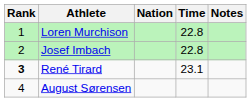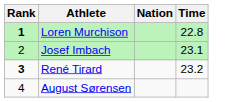 <table class="wikitable sortable" style="text-align:center">
 <tr>
 <th>Rank</th>
 <th>Athlete</th>
 <th>Nation</th>
 <th>Time</th>
-<th>Notes</th>
 </tr>
 <tr bgcolor=bbf3bb>
-<td>1</td>
+<td><strong>1</strong></td>
 <td align=left><a href='#'>Loren Murchison</a></td>
 <td align=left></td>
 <td>22.8</td>
-<td></td>
 </tr>
 <tr bgcolor=bbf3bb>
 <td>2</td>
 <td align=left><a href='#'>Josef Imbach</a></td>
 <td align=left></td>
-<td>22.8</td>
-<td></td>
+<td>23.1</td>
 </tr>
 <tr>
 <td><strong>3</strong></td>
 <td align=left><a href='#'>René Tirard</a></td>
 <td align=left></td>
-<td data-sort-value=30.0>23.1</td>
-<td></td>
+<td data-sort-value=30.0>23.2</td>
 </tr>
 <tr>
 <td>4</td>
 <td align=left><a href='#'>August Sørensen</a></td>
 <td align=left></td>
 <td data-sort-value=30.0></td>
-<td></td>
 </tr>
 </table>
